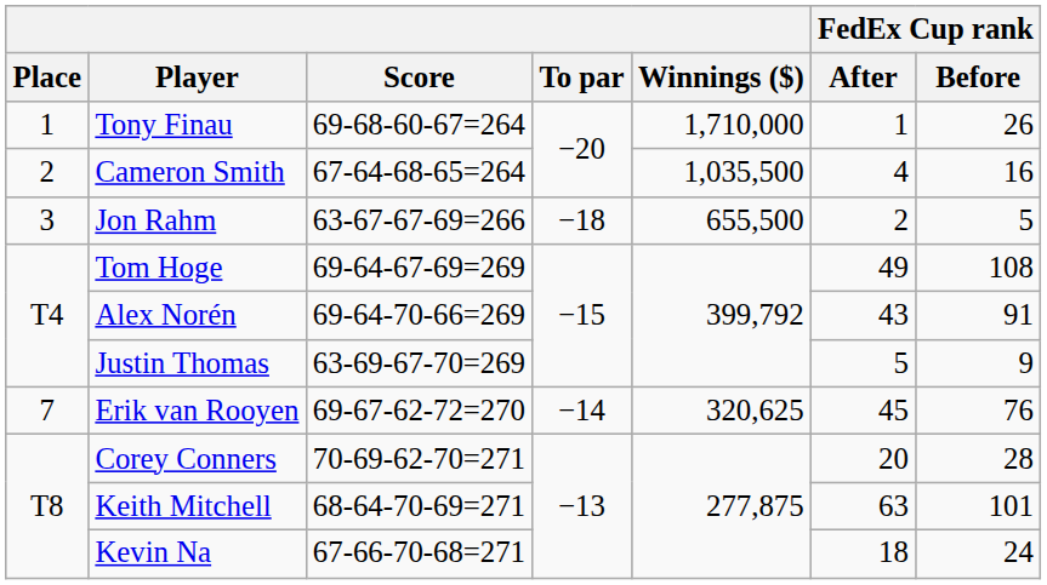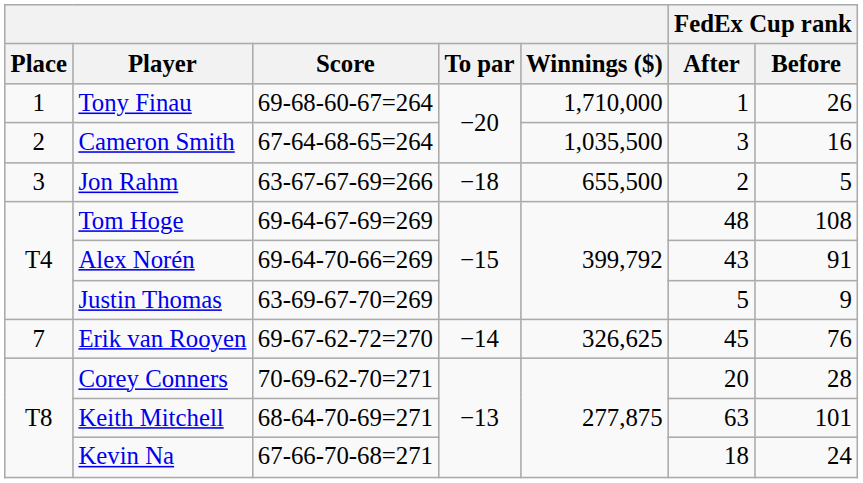 <table class=wikitable>
 <tr>
 <th colspan=5></th>
 <th colspan=2>FedEx Cup rank</th>
 </tr>
 <tr>
 <th>Place</th>
 <th>Player</th>
 <th>Score</th>
 <th>To par</th>
 <th>Winnings ($)</th>
 <th>After</th>
 <th>Before</th>
 </tr>
 <tr>
 <td align=center>1</td>
 <td> <a href='#'>Tony Finau</a></td>
 <td>69-68-60-67=264</td>
 <td rowspan=2 align=center>−20</td>
 <td align=right>1,710,000</td>
 <td align=right>1</td>
 <td align=right>26</td>
 </tr>
 <tr>
 <td align=center>2</td>
 <td> <a href='#'>Cameron Smith</a></td>
 <td>67-64-68-65=264</td>
 <td align=right>1,035,500</td>
-<td align=right>4</td>
+<td align=right>3</td>
 <td align=right>16</td>
 </tr>
 <tr>
 <td align=center>3</td>
 <td> <a href='#'>Jon Rahm</a></td>
 <td>63-67-67-69=266</td>
 <td align=center>−18</td>
 <td align=right>655,500</td>
 <td align=right>2</td>
 <td align=right>5</td>
 </tr>
 <tr>
 <td rowspan=3 align=center>T4</td>
 <td> <a href='#'>Tom Hoge</a></td>
 <td>69-64-67-69=269</td>
 <td rowspan=3 align=center>−15</td>
 <td rowspan=3 align=right>399,792</td>
-<td align=right>49</td>
+<td align=right>48</td>
 <td align=right>108</td>
 </tr>
 <tr>
 <td> <a href='#'>Alex Norén</a></td>
 <td>69-64-70-66=269</td>
 <td align=right>43</td>
 <td align=right>91</td>
 </tr>
 <tr>
 <td> <a href='#'>Justin Thomas</a></td>
 <td>63-69-67-70=269</td>
 <td align=right>5</td>
 <td align=right>9</td>
 </tr>
 <tr>
 <td align=center>7</td>
 <td> <a href='#'>Erik van Rooyen</a></td>
 <td>69-67-62-72=270</td>
 <td align=center>−14</td>
-<td align=right>320,625</td>
+<td align=right>326,625</td>
 <td align=right>45</td>
 <td align=right>76</td>
 </tr>
 <tr>
 <td rowspan=3 align=center>T8</td>
 <td> <a href='#'>Corey Conners</a></td>
 <td>70-69-62-70=271</td>
 <td rowspan=3 align=center>−13</td>
 <td rowspan=3 align=right>277,875</td>
 <td align=right>20</td>
 <td align=right>28</td>
 </tr>
 <tr>
 <td> <a href='#'>Keith Mitchell</a></td>
 <td>68-64-70-69=271</td>
 <td align=right>63</td>
 <td align=right>101</td>
 </tr>
 <tr>
 <td> <a href='#'>Kevin Na</a></td>
 <td>67-66-70-68=271</td>
 <td align=right>18</td>
 <td align=right>24</td>
 </tr>
 </table>
